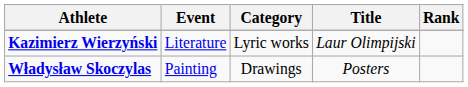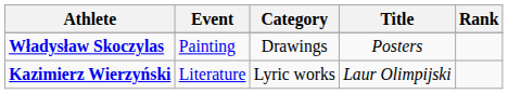 <table class="wikitable" style="font-size:95%">
 <tr>
 <th rowspan="1">Athlete</th>
 <th rowspan="1">Event</th>
 <th colspan="1">Category</th>
 <th colspan=1>Title</th>
 <th colspan=1>Rank</th>
 </tr>
 <tr style="font-size:95%">
 </tr>
 <tr align=center>
+<td align=left><strong><a href='#'>Władysław Skoczylas</a> </strong></td>
+<td align=left><a href='#'>Painting</a></td>
+<td>Drawings</td>
+<td><em>Posters</em></td>
+<td></td>
+</tr>
+<tr align=center>
 <td align=left><strong><a href='#'>Kazimierz Wierzyński</a> </strong></td>
 <td align=left><a href='#'>Literature</a></td>
 <td>Lyric works</td>
 <td><em>Laur Olimpijski</em></td>
 <td></td>
 </tr>
-<tr align=center>
-<td align=left><strong><a href='#'>Władysław Skoczylas</a> </strong></td>
-<td align=left><a href='#'>Painting</a></td>
-<td>Drawings</td>
-<td><em>Posters</em></td>
-<td></td>
-</tr>
 </table>
